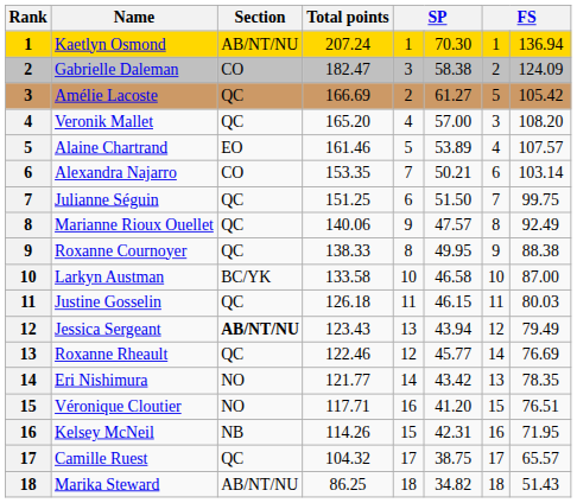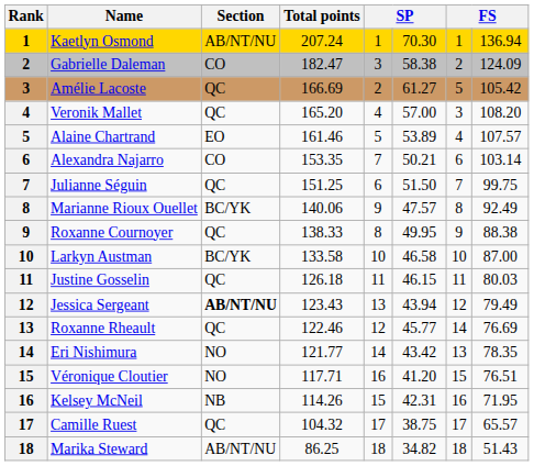 <table class="wikitable sortable">
 <tr>
 <th>Rank</th>
 <th>Name</th>
 <th>Section</th>
 <th>Total points</th>
 <th colspan="2" width="80px"><a href='#'>SP</a></th>
 <th colspan="2" width="80px"><a href='#'>FS</a></th>
 </tr>
 <tr bgcolor="gold">
 <td align="center"><strong>1</strong></td>
 <td><a href='#'>Kaetlyn Osmond</a></td>
 <td>AB/NT/NU</td>
 <td align="center">207.24</td>
 <td align="center">1</td>
 <td align="center">70.30</td>
 <td align="center">1</td>
 <td align="center">136.94</td>
 </tr>
 <tr bgcolor="silver">
 <td align="center"><strong>2</strong></td>
 <td><a href='#'>Gabrielle Daleman</a></td>
 <td>CO</td>
 <td align="center">182.47</td>
 <td align="center">3</td>
 <td align="center">58.38</td>
 <td align="center">2</td>
 <td align="center">124.09</td>
 </tr>
 <tr bgcolor="cc9966">
 <td align="center"><strong>3</strong></td>
 <td><a href='#'>Amélie Lacoste</a></td>
 <td>QC</td>
 <td align="center">166.69</td>
 <td align="center">2</td>
 <td align="center">61.27</td>
 <td align="center">5</td>
 <td align="center">105.42</td>
 </tr>
 <tr>
 <th>4</th>
 <td><a href='#'>Veronik Mallet</a></td>
 <td>QC</td>
 <td align="center">165.20</td>
 <td align="center">4</td>
 <td align="center">57.00</td>
 <td align="center">3</td>
 <td align="center">108.20</td>
 </tr>
 <tr>
 <th>5</th>
 <td><a href='#'>Alaine Chartrand</a></td>
 <td>EO</td>
 <td align="center">161.46</td>
 <td align="center">5</td>
 <td align="center">53.89</td>
 <td align="center">4</td>
 <td align="center">107.57</td>
 </tr>
 <tr>
 <th>6</th>
 <td><a href='#'>Alexandra Najarro</a></td>
 <td>CO</td>
 <td align="center">153.35</td>
 <td align="center">7</td>
 <td align="center">50.21</td>
 <td align="center">6</td>
 <td align="center">103.14</td>
 </tr>
 <tr>
 <th>7</th>
 <td><a href='#'>Julianne Séguin</a></td>
 <td>QC</td>
 <td align="center">151.25</td>
 <td align="center">6</td>
 <td align="center">51.50</td>
 <td align="center">7</td>
 <td align="center">99.75</td>
 </tr>
 <tr>
 <th>8</th>
 <td><a href='#'>Marianne Rioux Ouellet</a></td>
-<td>QC</td>
+<td>BC/YK</td>
 <td align="center">140.06</td>
 <td align="center">9</td>
 <td align="center">47.57</td>
 <td align="center">8</td>
 <td align="center">92.49</td>
 </tr>
 <tr>
 <th>9</th>
 <td><a href='#'>Roxanne Cournoyer</a></td>
 <td>QC</td>
 <td align="center">138.33</td>
 <td align="center">8</td>
 <td align="center">49.95</td>
 <td align="center">9</td>
 <td align="center">88.38</td>
 </tr>
 <tr>
 <th>10</th>
 <td><a href='#'>Larkyn Austman</a></td>
 <td>BC/YK</td>
 <td align="center">133.58</td>
 <td align="center">10</td>
 <td align="center">46.58</td>
 <td align="center">10</td>
 <td align="center">87.00</td>
 </tr>
 <tr>
 <th>11</th>
 <td><a href='#'>Justine Gosselin</a></td>
 <td>QC</td>
 <td align="center">126.18</td>
 <td align="center">11</td>
 <td align="center">46.15</td>
 <td align="center">11</td>
 <td align="center">80.03</td>
 </tr>
 <tr>
 <th>12</th>
 <td><a href='#'>Jessica Sergeant</a></td>
 <td><strong>AB/NT/NU</strong></td>
 <td align="center">123.43</td>
 <td align="center">13</td>
 <td align="center">43.94</td>
 <td align="center">12</td>
 <td align="center">79.49</td>
 </tr>
 <tr>
 <th>13</th>
 <td><a href='#'>Roxanne Rheault</a></td>
 <td>QC</td>
 <td align="center">122.46</td>
 <td align="center">12</td>
 <td align="center">45.77</td>
 <td align="center">14</td>
 <td align="center">76.69</td>
 </tr>
 <tr>
 <th>14</th>
 <td><a href='#'>Eri Nishimura</a></td>
 <td>NO</td>
 <td align="center">121.77</td>
 <td align="center">14</td>
 <td align="center">43.42</td>
 <td align="center">13</td>
 <td align="center">78.35</td>
 </tr>
 <tr>
 <th>15</th>
 <td><a href='#'>Véronique Cloutier</a></td>
 <td>NO</td>
 <td align="center">117.71</td>
 <td align="center">16</td>
 <td align="center">41.20</td>
 <td align="center">15</td>
 <td align="center">76.51</td>
 </tr>
 <tr>
 <th>16</th>
 <td><a href='#'>Kelsey McNeil</a></td>
 <td>NB</td>
 <td align="center">114.26</td>
 <td align="center">15</td>
 <td align="center">42.31</td>
 <td align="center">16</td>
 <td align="center">71.95</td>
 </tr>
 <tr>
 <th>17</th>
 <td><a href='#'>Camille Ruest</a></td>
 <td>QC</td>
 <td align="center">104.32</td>
 <td align="center">17</td>
 <td align="center">38.75</td>
 <td align="center">17</td>
 <td align="center">65.57</td>
 </tr>
 <tr>
 <th>18</th>
 <td><a href='#'>Marika Steward</a></td>
 <td>AB/NT/NU</td>
 <td align="center">86.25</td>
 <td align="center">18</td>
 <td align="center">34.82</td>
 <td align="center">18</td>
 <td align="center">51.43</td>
 </tr>
 </table>
